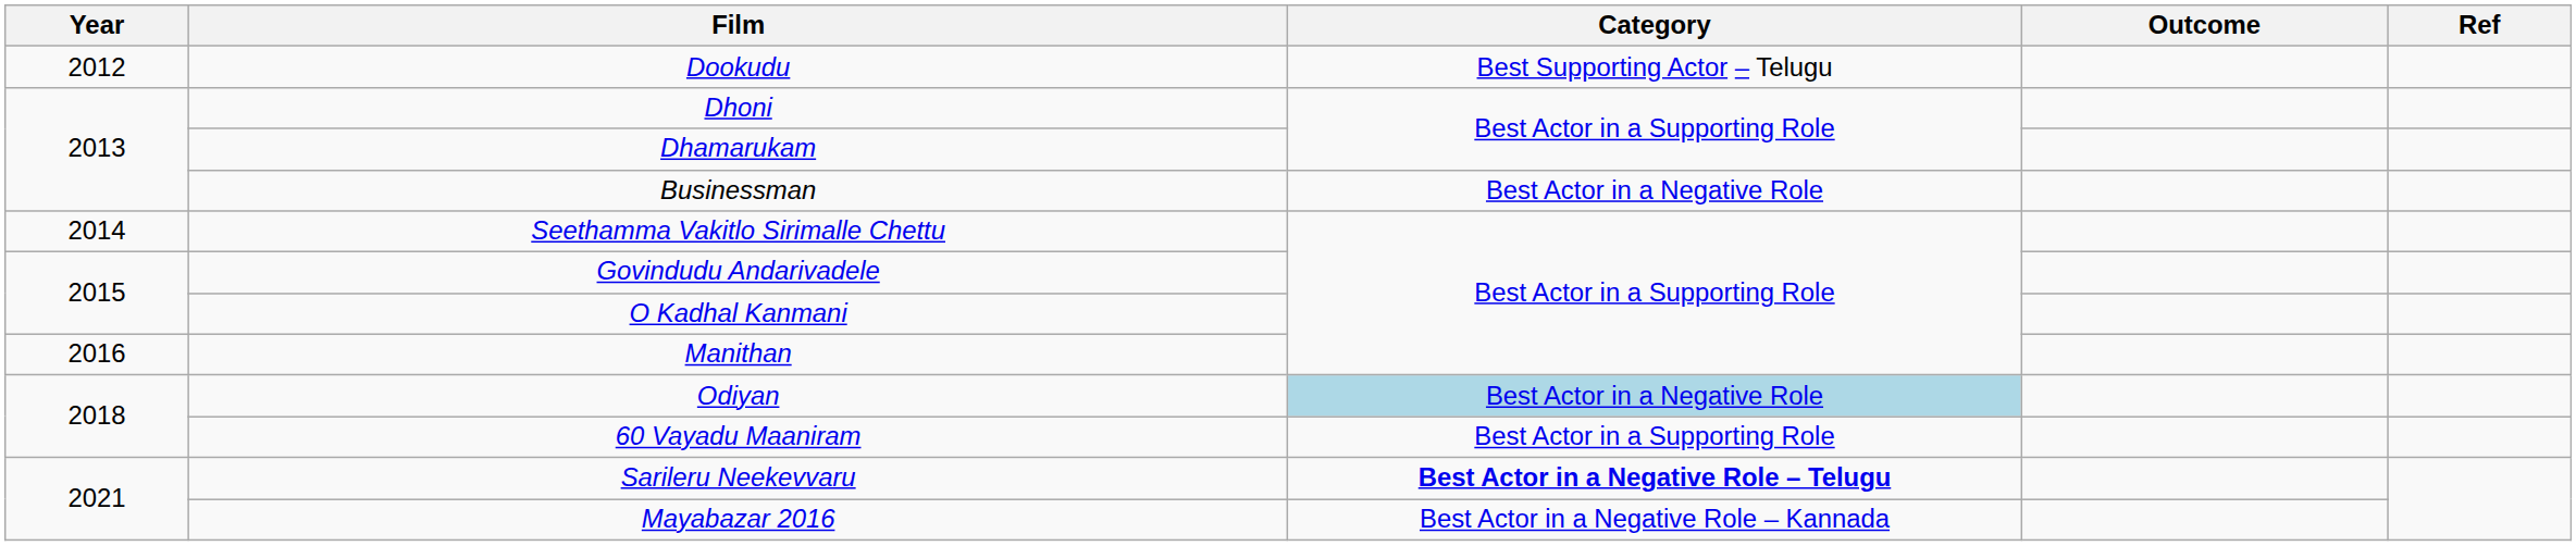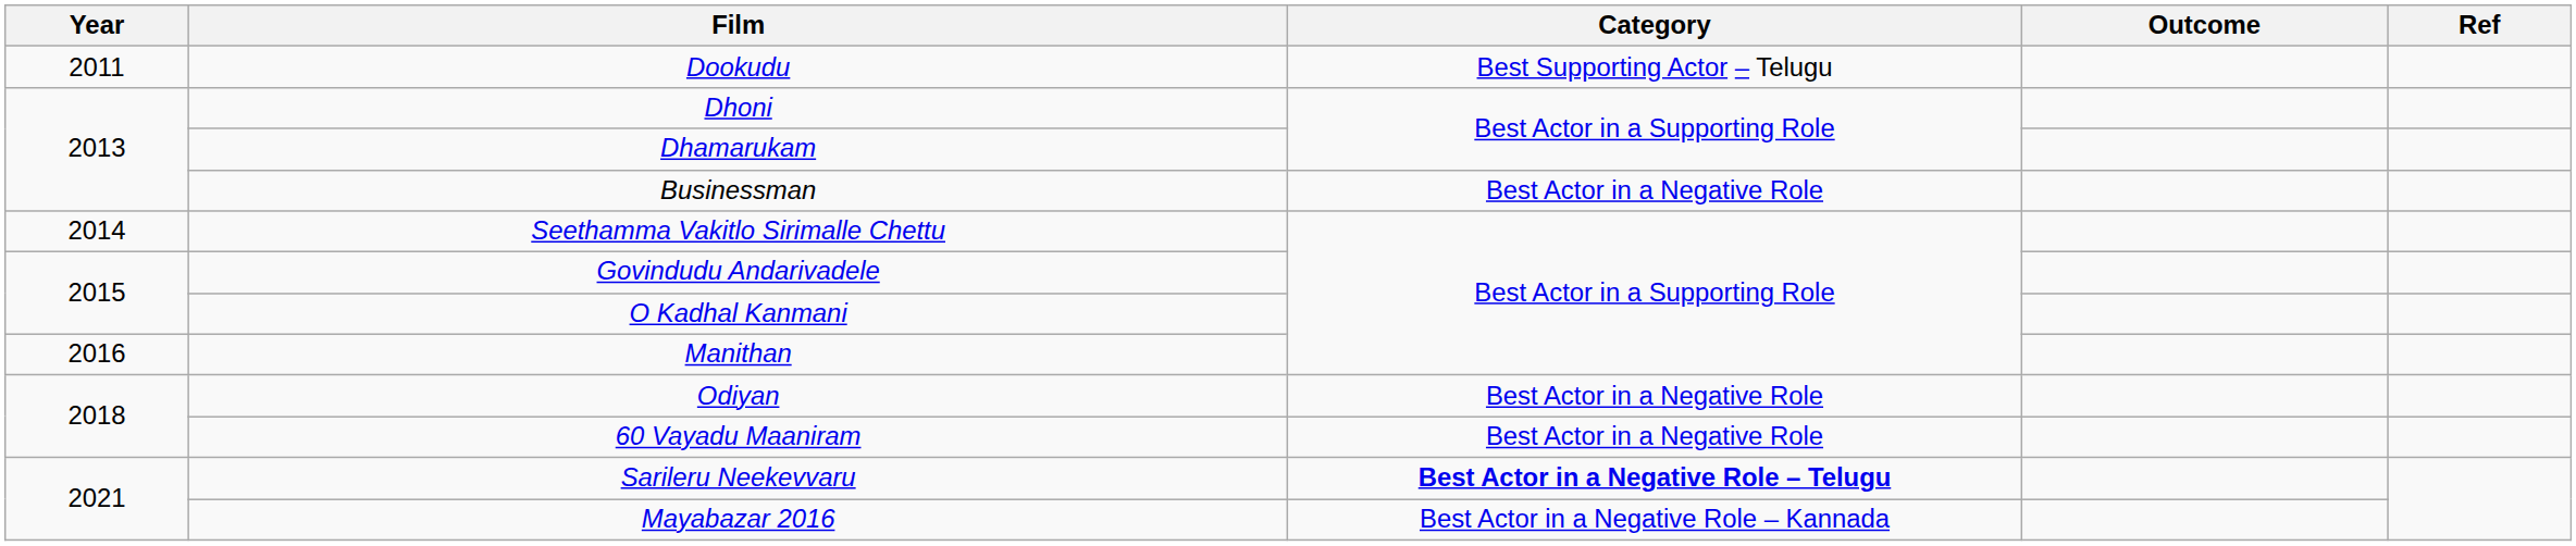 <table class="wikitable" style="width:100%;">
 <tr>
 <th width=5%>Year</th>
 <th style="width:30%;">Film</th>
 <th style="width:20%;">Category</th>
 <th style="width:10%;">Outcome</th>
 <th style="width:5%;">Ref</th>
 </tr>
 <tr>
-<td style="text-align:center;">2012</td>
+<td style="text-align:center;">2011</td>
 <td style="text-align:center;"><em><a href='#'>Dookudu</a></em></td>
 <td style="text-align:center;"><a href='#'>Best Supporting Actor</a> <a href='#'>–</a> Telugu</td>
 <td></td>
 <td></td>
 </tr>
 <tr>
 <td style="text-align:center;" rowspan="3">2013</td>
 <td style="text-align:center;"><em><a href='#'>Dhoni</a></em></td>
 <td rowspan="2" style="text-align:center;"><a href='#'>Best Actor in a Supporting Role</a></td>
 <td></td>
 <td></td>
 </tr>
 <tr>
 <td style="text-align:center;"><em><a href='#'>Dhamarukam</a></em></td>
 <td></td>
 <td></td>
 </tr>
 <tr>
 <td style="text-align:center;"><em>Businessman</em></td>
 <td style="text-align:center;"><a href='#'>Best Actor in a Negative Role</a></td>
 <td></td>
 <td></td>
 </tr>
 <tr>
 <td style="text-align:center;">2014</td>
 <td style="text-align:center;"><em><a href='#'>Seethamma Vakitlo Sirimalle Chettu</a></em></td>
 <td rowspan="4" style="text-align:center;"><a href='#'>Best Actor in a Supporting Role</a></td>
 <td></td>
 <td></td>
 </tr>
 <tr>
 <td rowspan="2" style="text-align:center;">2015</td>
 <td style="text-align:center;"><em><a href='#'>Govindudu Andarivadele</a></em></td>
 <td></td>
 <td></td>
 </tr>
 <tr>
 <td style="text-align:center;"><em><a href='#'>O Kadhal Kanmani</a></em></td>
 <td></td>
 <td></td>
 </tr>
 <tr>
 <td style="text-align:center;">2016</td>
 <td style="text-align:center;"><em><a href='#'>Manithan</a></em></td>
 <td></td>
 <td></td>
 </tr>
 <tr>
 <td rowspan="2" style="text-align:center;">2018</td>
 <td style="text-align:center;"><em><a href='#'>Odiyan</a></em></td>
-<td style="background: lightblue; text-align:center;"><a href='#'>Best Actor in a Negative Role</a></td>
+<td style="text-align:center;"><a href='#'>Best Actor in a Negative Role</a></td>
 <td></td>
 <td></td>
 </tr>
 <tr>
 <td style="text-align:center;"><em><a href='#'>60 Vayadu Maaniram</a></em></td>
-<td style="text-align:center;"><a href='#'>Best Actor in a Supporting Role</a></td>
+<td style="text-align:center;"><a href='#'>Best Actor in a Negative Role</a></td>
 <td></td>
 <td></td>
 </tr>
 <tr>
 <td style="text-align:center;" rowspan="2">2021</td>
 <td style="text-align:center;"><em><a href='#'>Sarileru Neekevvaru</a></em></td>
 <td style="text-align:center;"><strong><a href='#'>Best Actor in a Negative Role – Telugu</a></strong></td>
 <td></td>
 </tr>
 <tr>
 <td style="text-align:center;"><em><a href='#'>Mayabazar 2016</a></em></td>
 <td style="text-align:center;"><a href='#'>Best Actor in a Negative Role – Kannada</a></td>
 <td></td>
 </tr>
 </table>
